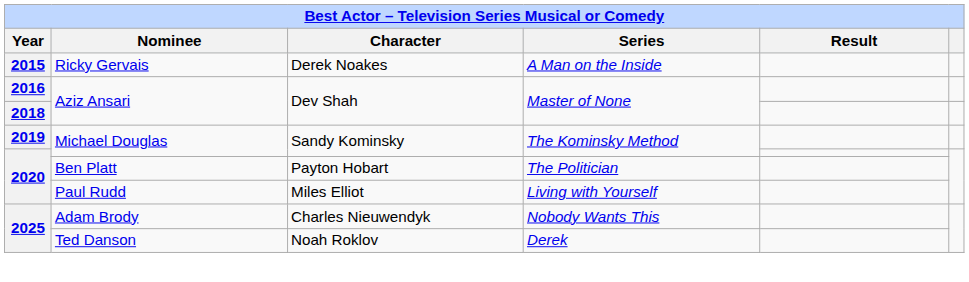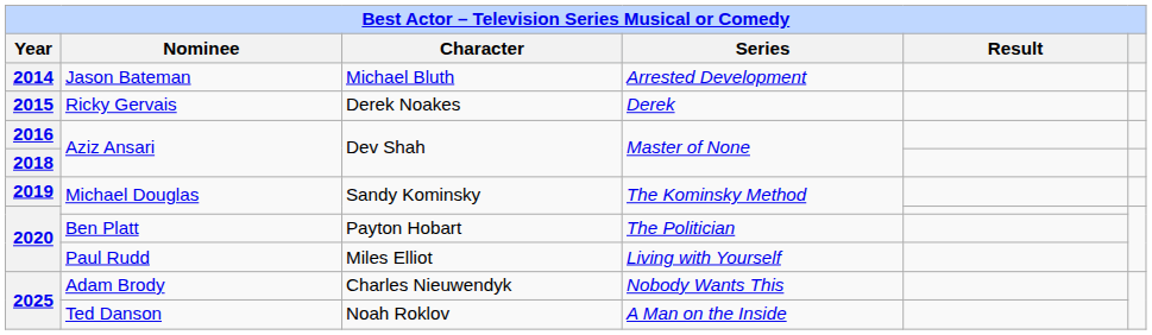 <table class="wikitable plainrowheaders" style="width:80%;">
 <tr style="background:#bfd7ff;">
 <td colspan="6" style="text-align:center;"><strong><a href='#'>Best Actor – Television Series Musical or Comedy</a></strong></td>
 </tr>
 <tr style="background:#ebf5ff;">
 <th style="width:1%;">Year</th>
 <th style="width:15%;">Nominee</th>
 <th style="width:15%;">Character</th>
 <th style="width:15%;">Series</th>
 <th style="width:12%;">Result</th>
 <th style="width:1%;"></th>
 </tr>
 <tr>
+<th scope=row style="text-align:center;"><a href='#'>2014</a></th>
+<td><a href='#'>Jason Bateman</a></td>
+<td><a href='#'>Michael Bluth</a></td>
+<td><em><a href='#'>Arrested Development</a></em></td>
+<td></td>
+<td style="text-align:center;"></td>
+</tr>
+<tr>
 <th scope=row style="text-align:center;"><a href='#'>2015</a></th>
 <td><a href='#'>Ricky Gervais</a></td>
 <td>Derek Noakes</td>
-<td><em><a href='#'>A Man on the Inside</a></em></td>
+<td><em><a href='#'>Derek</a></em></td>
 <td></td>
 <td style="text-align:center;"></td>
 </tr>
 <tr>
 <th scope=row style="text-align:center;"><a href='#'>2016</a></th>
 <td rowspan="2"><a href='#'>Aziz Ansari</a></td>
 <td rowspan="2">Dev Shah</td>
 <td rowspan="2"><em><a href='#'>Master of None</a></em></td>
 <td></td>
 <td style="text-align:center;"></td>
 </tr>
 <tr>
 <th scope=row style="text-align:center;"><a href='#'>2018</a></th>
 <td></td>
 <td style="text-align:center;"></td>
 </tr>
 <tr>
 <th scope=row style="text-align:center;"><a href='#'>2019</a></th>
 <td rowspan="2"><a href='#'>Michael Douglas</a></td>
 <td rowspan="2">Sandy Kominsky</td>
 <td rowspan="2"><em><a href='#'>The Kominsky Method</a></em></td>
 <td></td>
 <td style="text-align:center;"></td>
 </tr>
 <tr>
 <th scope=row rowspan="3" style="text-align:center;"><a href='#'>2020</a></th>
 <td></td>
 <td rowspan="3" style="text-align:center;"></td>
 </tr>
 <tr>
 <td><a href='#'>Ben Platt</a></td>
 <td>Payton Hobart</td>
 <td><em><a href='#'>The Politician</a></em></td>
 <td></td>
 </tr>
 <tr>
 <td><a href='#'>Paul Rudd</a></td>
 <td>Miles Elliot</td>
 <td><em><a href='#'>Living with Yourself</a></em></td>
 <td></td>
 </tr>
 <tr>
 <th scope=row rowspan=2 style="text-align:center;"><a href='#'>2025</a></th>
 <td><a href='#'>Adam Brody</a></td>
 <td>Charles Nieuwendyk</td>
 <td><em><a href='#'>Nobody Wants This</a></em></td>
 <td></td>
 <td rowspan=2></td>
 </tr>
 <tr>
 <td><a href='#'>Ted Danson</a></td>
 <td>Noah Roklov</td>
-<td><em><a href='#'>Derek</a></em></td>
+<td><em><a href='#'>A Man on the Inside</a></em></td>
 <td></td>
 </tr>
 </table>
